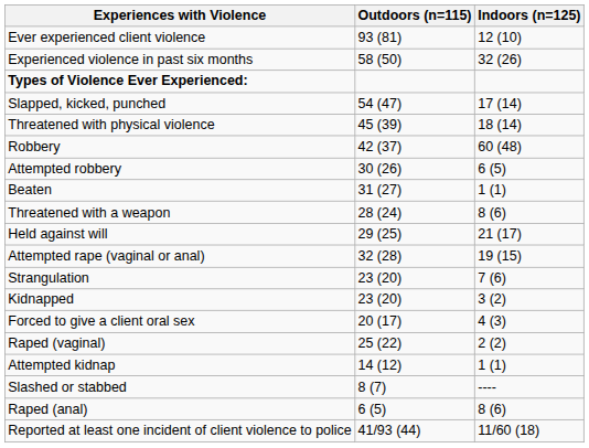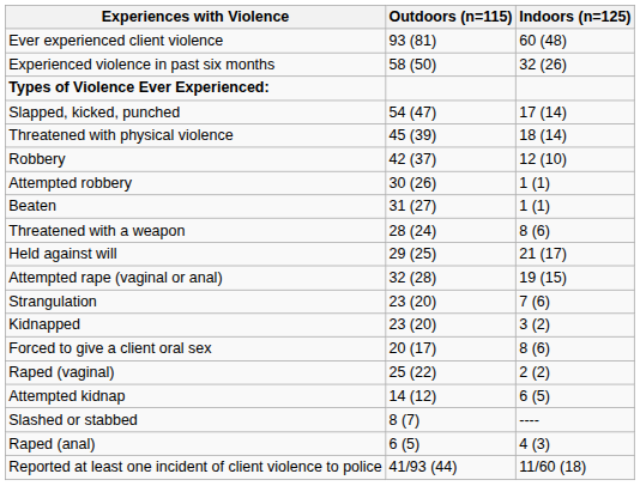 <table class="wikitable">
 <tr>
 <th>Experiences with Violence</th>
 <th>Outdoors (n=115)</th>
 <th>Indoors (n=125)</th>
 </tr>
 <tr>
 <td>Ever experienced client violence</td>
 <td>93 (81)</td>
-<td>12 (10)</td>
+<td>60 (48)</td>
 </tr>
 <tr>
 <td>Experienced violence in past six months</td>
 <td>58 (50)</td>
 <td>32 (26)</td>
 </tr>
 <tr>
 <td><strong>Types of Violence Ever Experienced:</strong></td>
 <td></td>
 <td></td>
 </tr>
 <tr>
 <td>Slapped, kicked, punched</td>
 <td>54 (47)</td>
 <td>17 (14)</td>
 </tr>
 <tr>
 <td>Threatened with physical violence</td>
 <td>45 (39)</td>
 <td>18 (14)</td>
 </tr>
 <tr>
 <td>Robbery</td>
 <td>42 (37)</td>
-<td>60 (48)</td>
+<td>12 (10)</td>
 </tr>
 <tr>
 <td>Attempted robbery</td>
 <td>30 (26)</td>
-<td>6 (5)</td>
+<td>1 (1)</td>
 </tr>
 <tr>
 <td>Beaten</td>
 <td>31 (27)</td>
 <td>1 (1)</td>
 </tr>
 <tr>
 <td>Threatened with a weapon</td>
 <td>28 (24)</td>
 <td>8 (6)</td>
 </tr>
 <tr>
 <td>Held against will</td>
 <td>29 (25)</td>
 <td>21 (17)</td>
 </tr>
 <tr>
 <td>Attempted rape (vaginal or anal)</td>
 <td>32 (28)</td>
 <td>19 (15)</td>
 </tr>
 <tr>
 <td>Strangulation</td>
 <td>23 (20)</td>
 <td>7 (6)</td>
 </tr>
 <tr>
 <td>Kidnapped</td>
 <td>23 (20)</td>
 <td>3 (2)</td>
 </tr>
 <tr>
 <td>Forced to give a client oral sex</td>
 <td>20 (17)</td>
-<td>4 (3)</td>
+<td>8 (6)</td>
 </tr>
 <tr>
 <td>Raped (vaginal)</td>
 <td>25 (22)</td>
 <td>2 (2)</td>
 </tr>
 <tr>
 <td>Attempted kidnap</td>
 <td>14 (12)</td>
-<td>1 (1)</td>
+<td>6 (5)</td>
 </tr>
 <tr>
 <td>Slashed or stabbed</td>
 <td>8 (7)</td>
 <td>----</td>
 </tr>
 <tr>
 <td>Raped (anal)</td>
 <td>6 (5)</td>
-<td>8 (6)</td>
+<td>4 (3)</td>
 </tr>
 <tr>
 <td>Reported at least one incident of client violence to police</td>
 <td>41/93 (44)</td>
 <td>11/60 (18)</td>
 </tr>
 </table>
